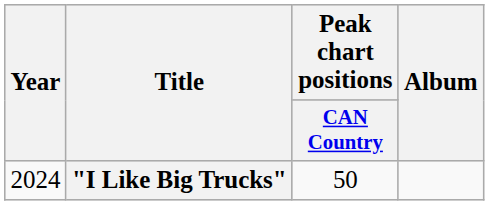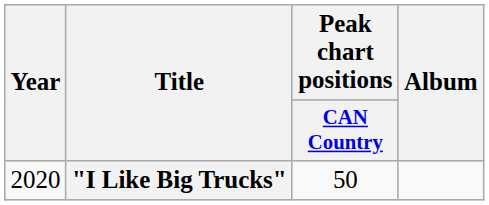 <table class="wikitable plainrowheaders" style="text-align:center;">
 <tr>
 <th scope="col" rowspan="2">Year</th>
 <th scope="col" rowspan="2">Title</th>
 <th scope="col" colspan="1">Peak chart positions</th>
 <th scope="col" rowspan="2">Album</th>
 </tr>
 <tr style="font-size:smaller;">
 <th scope="col" style="width:3em;"><a href='#'>CAN Country</a><br></th>
 </tr>
 <tr>
-<td>2024</td>
+<td>2020</td>
 <th scope="row">"I Like Big Trucks"</th>
 <td>50</td>
 <td></td>
 </tr>
 </table>
